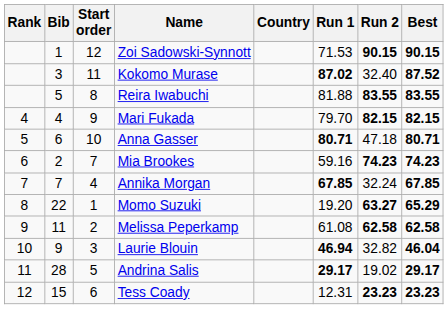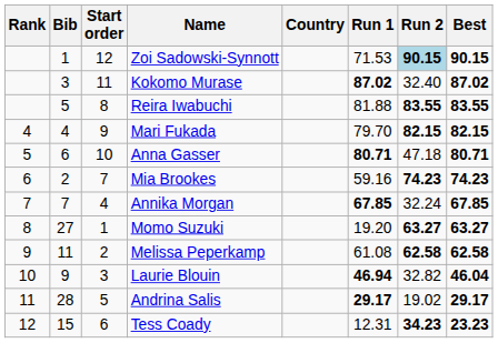 <table class="wikitable sortable" style="text-align:center">
 <tr>
 <th>Rank</th>
 <th>Bib</th>
 <th>Start<br>order</th>
 <th>Name</th>
 <th>Country</th>
 <th>Run 1</th>
 <th>Run 2</th>
 <th>Best</th>
 </tr>
 <tr>
 <td></td>
 <td>1</td>
 <td>12</td>
 <td align=left><a href='#'>Zoi Sadowski-Synnott</a></td>
 <td align=left></td>
 <td>71.53</td>
-<td><strong>90.15</strong></td>
+<td style="background: lightblue;"><strong>90.15</strong></td>
 <td><strong>90.15</strong></td>
 </tr>
 <tr>
 <td></td>
 <td>3</td>
 <td>11</td>
 <td align=left><a href='#'>Kokomo Murase</a></td>
 <td align=left></td>
 <td><strong>87.02</strong></td>
 <td>32.40</td>
-<td><strong>87.52</strong></td>
+<td><strong>87.02</strong></td>
 </tr>
 <tr>
 <td></td>
 <td>5</td>
 <td>8</td>
 <td align=left><a href='#'>Reira Iwabuchi</a></td>
 <td align=left></td>
 <td>81.88</td>
 <td><strong>83.55</strong></td>
 <td><strong>83.55</strong></td>
 </tr>
 <tr>
 <td>4</td>
 <td>4</td>
 <td>9</td>
 <td align=left><a href='#'>Mari Fukada</a></td>
 <td align=left></td>
 <td>79.70</td>
 <td><strong>82.15</strong></td>
 <td><strong>82.15</strong></td>
 </tr>
 <tr>
 <td>5</td>
 <td>6</td>
 <td>10</td>
 <td align=left><a href='#'>Anna Gasser</a></td>
 <td align=left></td>
 <td><strong>80.71</strong></td>
 <td>47.18</td>
 <td><strong>80.71</strong></td>
 </tr>
 <tr>
 <td>6</td>
 <td>2</td>
 <td>7</td>
 <td align=left><a href='#'>Mia Brookes</a></td>
 <td align=left></td>
 <td>59.16</td>
 <td><strong>74.23</strong></td>
 <td><strong>74.23</strong></td>
 </tr>
 <tr>
 <td>7</td>
 <td>7</td>
 <td>4</td>
 <td align=left><a href='#'>Annika Morgan</a></td>
 <td align=left></td>
 <td><strong>67.85</strong></td>
 <td>32.24</td>
 <td><strong>67.85</strong></td>
 </tr>
 <tr>
 <td>8</td>
-<td>22</td>
+<td>27</td>
 <td>1</td>
 <td align=left><a href='#'>Momo Suzuki</a></td>
 <td align=left></td>
 <td>19.20</td>
 <td><strong>63.27</strong></td>
-<td><strong>65.29</strong></td>
+<td><strong>63.27</strong></td>
 </tr>
 <tr>
 <td>9</td>
 <td>11</td>
 <td>2</td>
 <td align=left><a href='#'>Melissa Peperkamp</a></td>
 <td align=left></td>
 <td>61.08</td>
 <td><strong>62.58</strong></td>
 <td><strong>62.58</strong></td>
 </tr>
 <tr>
 <td>10</td>
 <td>9</td>
 <td>3</td>
 <td align=left><a href='#'>Laurie Blouin</a></td>
 <td align=left></td>
 <td><strong>46.94</strong></td>
 <td>32.82</td>
 <td><strong>46.04</strong></td>
 </tr>
 <tr>
 <td>11</td>
 <td>28</td>
 <td>5</td>
 <td align=left><a href='#'>Andrina Salis</a></td>
 <td align=left></td>
 <td><strong>29.17</strong></td>
 <td>19.02</td>
 <td><strong>29.17</strong></td>
 </tr>
 <tr>
 <td>12</td>
 <td>15</td>
 <td>6</td>
 <td align=left><a href='#'>Tess Coady</a></td>
 <td align=left></td>
 <td>12.31</td>
-<td><strong>23.23</strong></td>
+<td><strong>34.23</strong></td>
 <td><strong>23.23</strong></td>
 </tr>
 </table>
